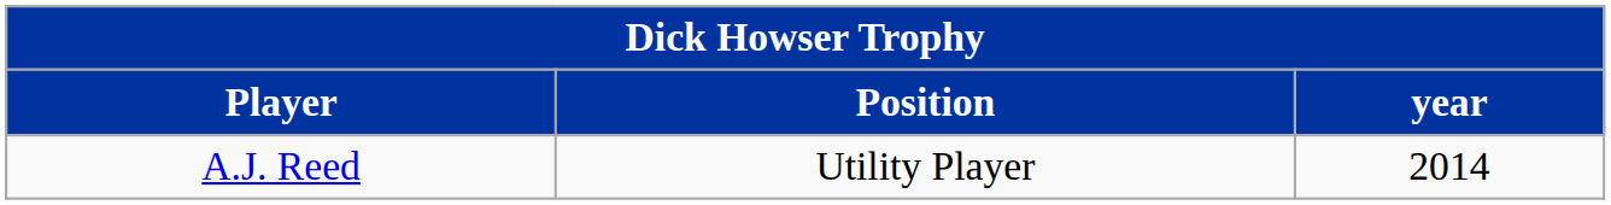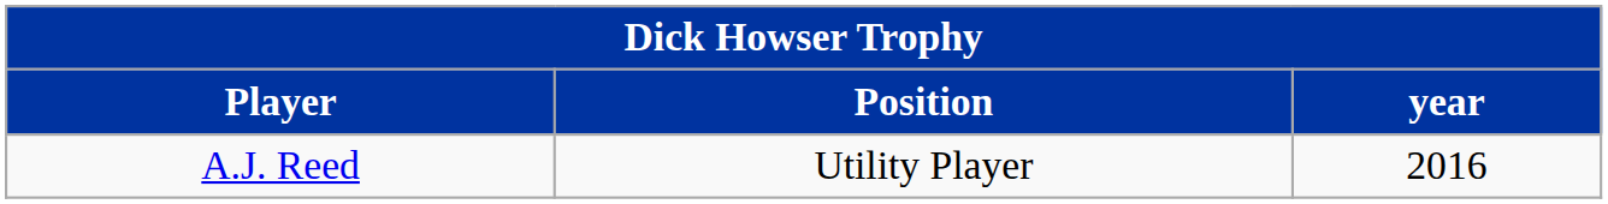 <table cellpadding="1" style="width:50%;" class="wikitable">
 <tr>
 <td colspan="5"  style= "background:#0033A0; color:white; text-align:center;"><strong>Dick Howser Trophy</strong></td>
 </tr>
 <tr>
 <th style="background:#0033A0; color:white;">Player</th>
 <th style="background:#0033A0; color:white;">Position</th>
 <th style="background:#0033A0; color:white;">year</th>
 </tr>
 <tr style="text-align:center;">
 <td><a href='#'>A.J. Reed</a></td>
 <td>Utility Player</td>
-<td>2014</td>
+<td>2016</td>
 </tr>
 </table>
